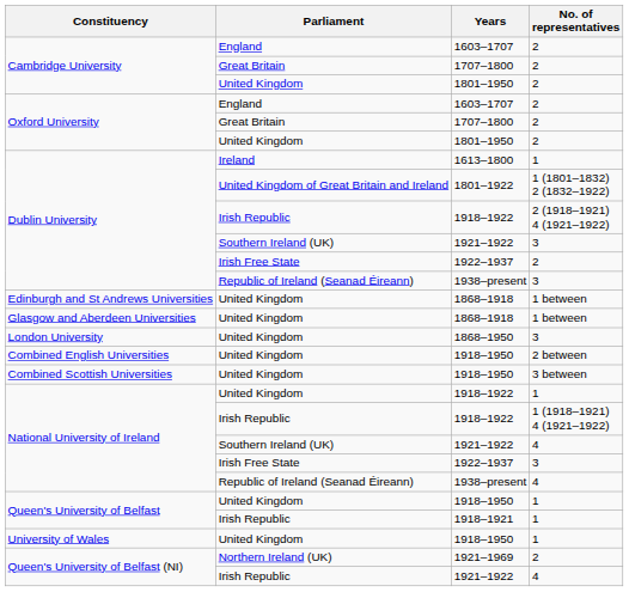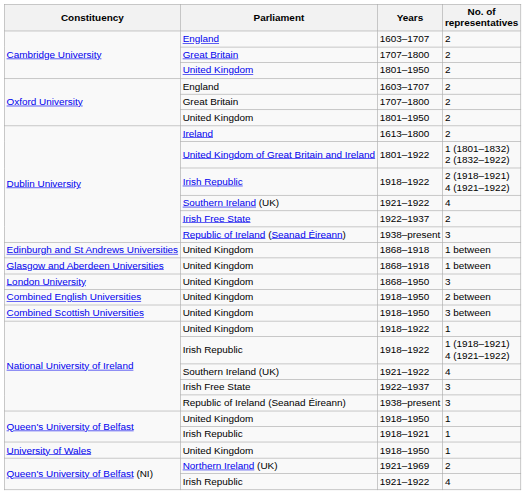 <table class="wikitable sortable">
 <tr>
 <th>Constituency</th>
 <th>Parliament</th>
 <th>Years</th>
 <th>No. of<br>representatives</th>
 </tr>
 <tr>
 <td rowspan="3"><a href='#'>Cambridge University</a></td>
 <td><a href='#'>England</a></td>
 <td>1603–1707</td>
 <td>2</td>
 </tr>
 <tr>
 <td><a href='#'>Great Britain</a></td>
 <td>1707–1800</td>
 <td>2</td>
 </tr>
 <tr>
 <td><a href='#'>United Kingdom</a></td>
 <td>1801–1950</td>
 <td>2</td>
 </tr>
 <tr>
 <td rowspan="3"><a href='#'>Oxford University</a></td>
 <td>England</td>
 <td>1603–1707</td>
 <td>2</td>
 </tr>
 <tr>
 <td>Great Britain</td>
 <td>1707–1800</td>
 <td>2</td>
 </tr>
 <tr>
 <td>United Kingdom</td>
 <td>1801–1950</td>
 <td>2</td>
 </tr>
 <tr>
 <td rowspan="6"><a href='#'>Dublin University</a></td>
 <td><a href='#'>Ireland</a></td>
 <td>1613–1800</td>
-<td>1</td>
+<td>2</td>
 </tr>
 <tr>
 <td><a href='#'>United Kingdom of Great Britain and Ireland</a></td>
 <td>1801–1922</td>
 <td>1 (1801–1832)<br>2 (1832–1922)</td>
 </tr>
 <tr>
 <td><a href='#'>Irish Republic</a></td>
 <td>1918–1922</td>
 <td>2 (1918–1921)<br>4 (1921–1922)</td>
 </tr>
 <tr>
 <td><a href='#'>Southern Ireland</a> (UK)</td>
 <td>1921–1922</td>
-<td>3</td>
+<td>4</td>
 </tr>
 <tr>
 <td><a href='#'>Irish Free State</a></td>
 <td>1922–1937</td>
 <td>2</td>
 </tr>
 <tr>
 <td><a href='#'>Republic of Ireland</a> (<a href='#'>Seanad Éireann</a>)</td>
 <td>1938–present</td>
 <td>3</td>
 </tr>
 <tr>
 <td><a href='#'>Edinburgh and St Andrews Universities</a></td>
 <td>United Kingdom</td>
 <td>1868–1918</td>
 <td>1 between</td>
 </tr>
 <tr>
 <td><a href='#'>Glasgow and Aberdeen Universities</a></td>
 <td>United Kingdom</td>
 <td>1868–1918</td>
 <td>1 between</td>
 </tr>
 <tr>
 <td><a href='#'>London University</a></td>
 <td>United Kingdom</td>
 <td>1868–1950</td>
 <td>3</td>
 </tr>
 <tr>
 <td><a href='#'>Combined English Universities</a></td>
 <td>United Kingdom</td>
 <td>1918–1950</td>
 <td>2 between</td>
 </tr>
 <tr>
 <td><a href='#'>Combined Scottish Universities</a></td>
 <td>United Kingdom</td>
 <td>1918–1950</td>
 <td>3 between</td>
 </tr>
 <tr>
 <td rowspan="5"><a href='#'>National University of Ireland</a></td>
 <td>United Kingdom</td>
 <td>1918–1922</td>
 <td>1</td>
 </tr>
 <tr>
 <td>Irish Republic</td>
 <td>1918–1922</td>
 <td>1 (1918–1921)<br>4 (1921–1922)</td>
 </tr>
 <tr>
 <td>Southern Ireland (UK)</td>
 <td>1921–1922</td>
 <td>4</td>
 </tr>
 <tr>
 <td>Irish Free State</td>
 <td>1922–1937</td>
 <td>3</td>
 </tr>
 <tr>
 <td>Republic of Ireland (Seanad Éireann)</td>
 <td>1938–present</td>
-<td>4</td>
+<td>3</td>
 </tr>
 <tr>
 <td rowspan="2"><a href='#'>Queen's University of Belfast</a></td>
 <td>United Kingdom</td>
 <td>1918–1950</td>
 <td>1</td>
 </tr>
 <tr>
 <td>Irish Republic</td>
 <td>1918–1921</td>
 <td>1</td>
 </tr>
 <tr>
 <td><a href='#'>University of Wales</a></td>
 <td>United Kingdom</td>
 <td>1918–1950</td>
 <td>1</td>
 </tr>
 <tr>
 <td rowspan="2"><a href='#'>Queen's University of Belfast</a> (NI)</td>
 <td><a href='#'>Northern Ireland</a> (UK)</td>
 <td>1921–1969</td>
 <td>2</td>
 </tr>
 <tr>
 <td>Irish Republic</td>
 <td>1921–1922</td>
 <td>4</td>
 </tr>
 </table>
